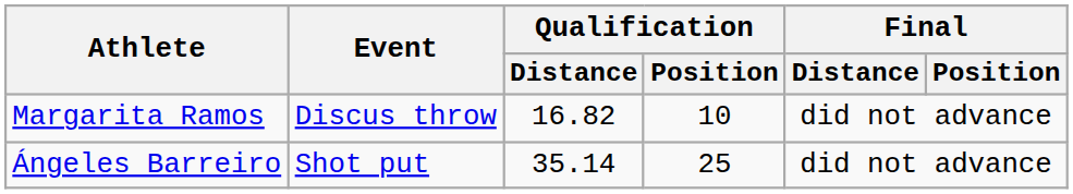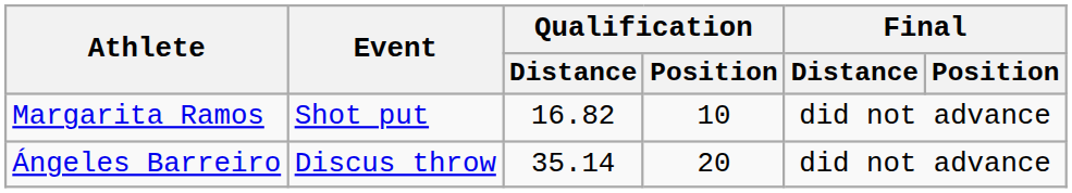 <table class=wikitable style="font-size:90%">
 <tr>
 <th rowspan="2">Athlete</th>
 <th rowspan="2">Event</th>
 <th colspan="2">Qualification</th>
 <th colspan="2">Final</th>
 </tr>
 <tr style="font-size:95%">
 <th>Distance</th>
 <th>Position</th>
 <th>Distance</th>
 <th>Position</th>
 </tr>
 <tr align=center>
 <td align=left><a href='#'>Margarita Ramos</a></td>
-<td align=left><a href='#'>Discus throw</a></td>
+<td align=left><a href='#'>Shot put</a></td>
 <td>16.82</td>
 <td>10</td>
 <td colspan=2>did not advance</td>
 </tr>
 <tr align=center>
 <td align=left><a href='#'>Ángeles Barreiro</a></td>
-<td align=left><a href='#'>Shot put</a></td>
+<td align=left><a href='#'>Discus throw</a></td>
 <td>35.14</td>
-<td>25</td>
+<td>20</td>
 <td colspan=2>did not advance</td>
 </tr>
 </table>
